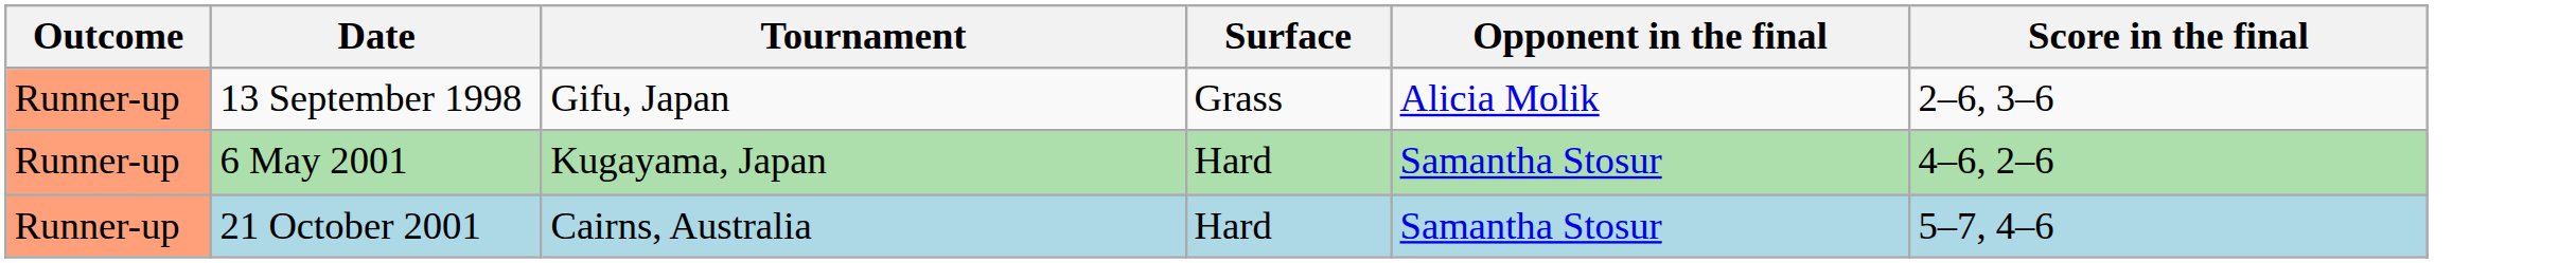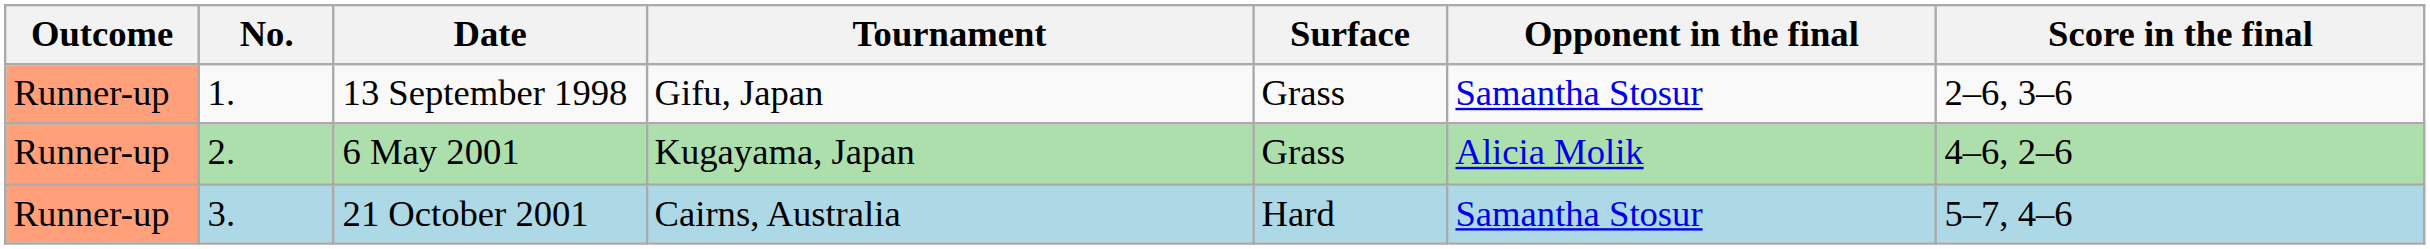 <table class="sortable wikitable" style="font-size:97%;">
 <tr>
 <th width=75>Outcome</th>
+<th width=50>No.</th>
 <th width=125>Date</th>
 <th width=250>Tournament</th>
 <th width=75>Surface</th>
 <th width=200>Opponent in the final</th>
 <th width=200>Score in the final</th>
 </tr>
 <tr>
 <td bgcolor="FFA07A">Runner-up</td>
+<td>1.</td>
 <td>13 September 1998</td>
 <td>Gifu, Japan</td>
 <td>Grass</td>
-<td> <a href='#'>Alicia Molik</a></td>
+<td> <a href='#'>Samantha Stosur</a></td>
 <td>2–6, 3–6</td>
 </tr>
 <tr style="background:#addfad;">
 <td bgcolor="FFA07A">Runner-up</td>
+<td>2.</td>
 <td>6 May 2001</td>
 <td>Kugayama, Japan</td>
-<td>Hard</td>
-<td> <a href='#'>Samantha Stosur</a></td>
+<td>Grass</td>
+<td> <a href='#'>Alicia Molik</a></td>
 <td>4–6, 2–6</td>
 </tr>
 <tr bgcolor=lightblue>
 <td bgcolor="FFA07A">Runner-up</td>
+<td>3.</td>
 <td>21 October 2001</td>
 <td>Cairns, Australia</td>
 <td>Hard</td>
 <td> <a href='#'>Samantha Stosur</a></td>
 <td>5–7, 4–6</td>
 </tr>
 </table>
